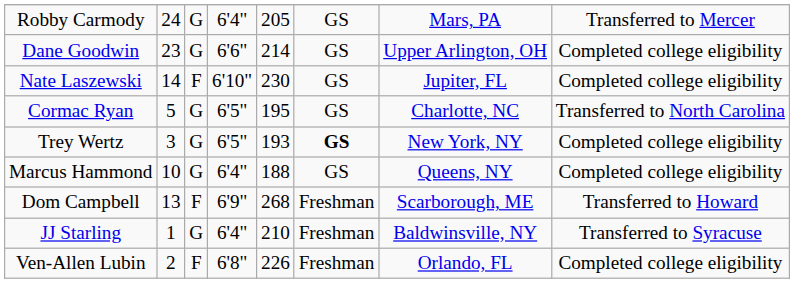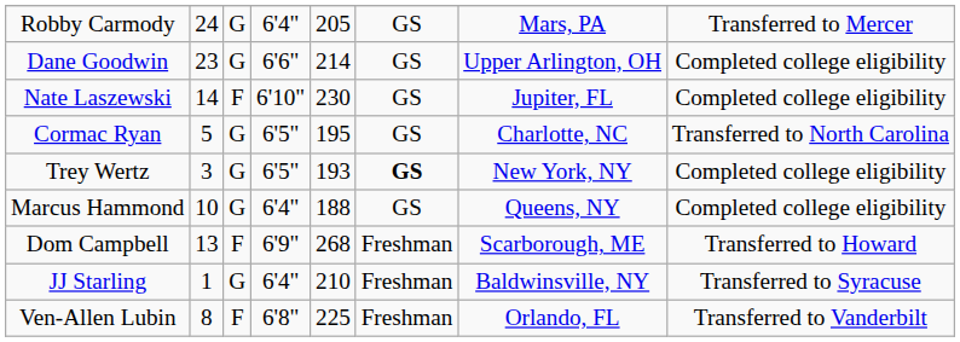 <table class="wikitable sortable" border="1" style="text-align:center;">
 <tr align=center>
 </tr>
 <tr>
 <td>Robby Carmody</td>
 <td>24</td>
 <td>G</td>
 <td>6'4"</td>
 <td>205</td>
 <td>GS</td>
 <td><a href='#'>Mars, PA</a></td>
 <td>Transferred to <a href='#'>Mercer</a></td>
 </tr>
 <tr>
 <td><a href='#'>Dane Goodwin</a></td>
 <td>23</td>
 <td>G</td>
 <td>6'6"</td>
 <td>214</td>
 <td>GS</td>
 <td><a href='#'>Upper Arlington, OH</a></td>
 <td>Completed college eligibility</td>
 </tr>
 <tr>
 <td><a href='#'>Nate Laszewski</a></td>
 <td>14</td>
 <td>F</td>
 <td>6'10"</td>
 <td>230</td>
 <td>GS</td>
 <td><a href='#'>Jupiter, FL</a></td>
 <td>Completed college eligibility</td>
 </tr>
 <tr>
 <td><a href='#'>Cormac Ryan</a></td>
 <td>5</td>
 <td>G</td>
 <td>6'5"</td>
 <td>195</td>
 <td>GS</td>
 <td><a href='#'>Charlotte, NC</a></td>
 <td>Transferred to <a href='#'>North Carolina</a></td>
 </tr>
 <tr>
 <td>Trey Wertz</td>
 <td>3</td>
 <td>G</td>
 <td>6'5"</td>
 <td>193</td>
 <td><strong>GS</strong></td>
 <td><a href='#'>New York, NY</a></td>
 <td>Completed college eligibility</td>
 </tr>
 <tr>
 <td>Marcus Hammond</td>
 <td>10</td>
 <td>G</td>
 <td>6'4"</td>
 <td>188</td>
 <td>GS</td>
 <td><a href='#'>Queens, NY</a></td>
 <td>Completed college eligibility</td>
 </tr>
 <tr>
 <td>Dom Campbell</td>
 <td>13</td>
 <td>F</td>
 <td>6'9"</td>
 <td>268</td>
 <td>Freshman</td>
 <td><a href='#'>Scarborough, ME</a></td>
 <td>Transferred to <a href='#'>Howard</a></td>
 </tr>
 <tr>
 <td><a href='#'>JJ Starling</a></td>
 <td>1</td>
 <td>G</td>
 <td>6'4"</td>
 <td>210</td>
 <td>Freshman</td>
 <td><a href='#'>Baldwinsville, NY</a></td>
 <td>Transferred to <a href='#'>Syracuse</a></td>
 </tr>
 <tr>
 <td>Ven-Allen Lubin</td>
-<td>2</td>
+<td>8</td>
 <td>F</td>
 <td>6'8"</td>
-<td>226</td>
+<td>225</td>
 <td>Freshman</td>
 <td><a href='#'>Orlando, FL</a></td>
-<td>Completed college eligibility</td>
+<td>Transferred to <a href='#'>Vanderbilt</a></td>
 </tr>
 </table>
